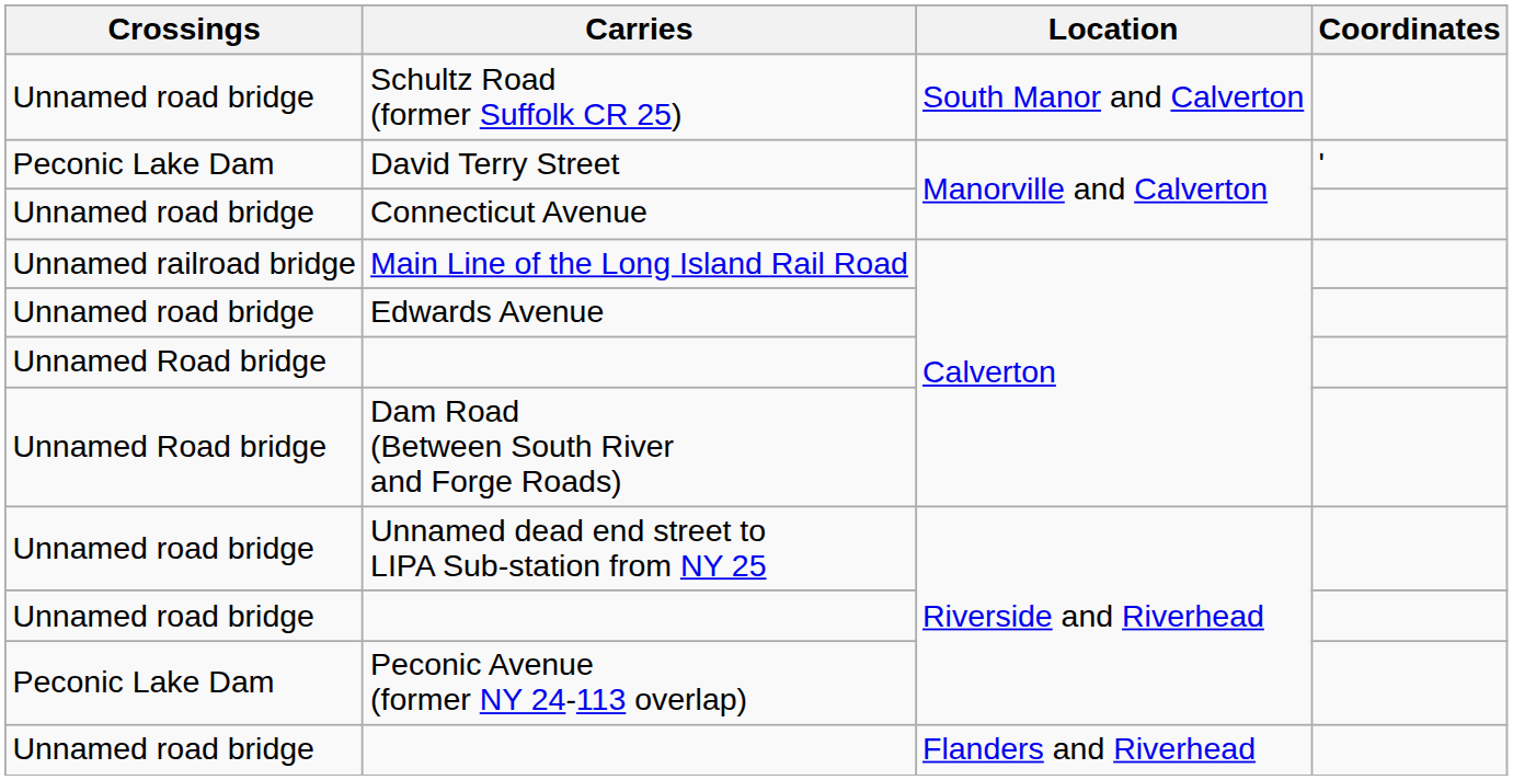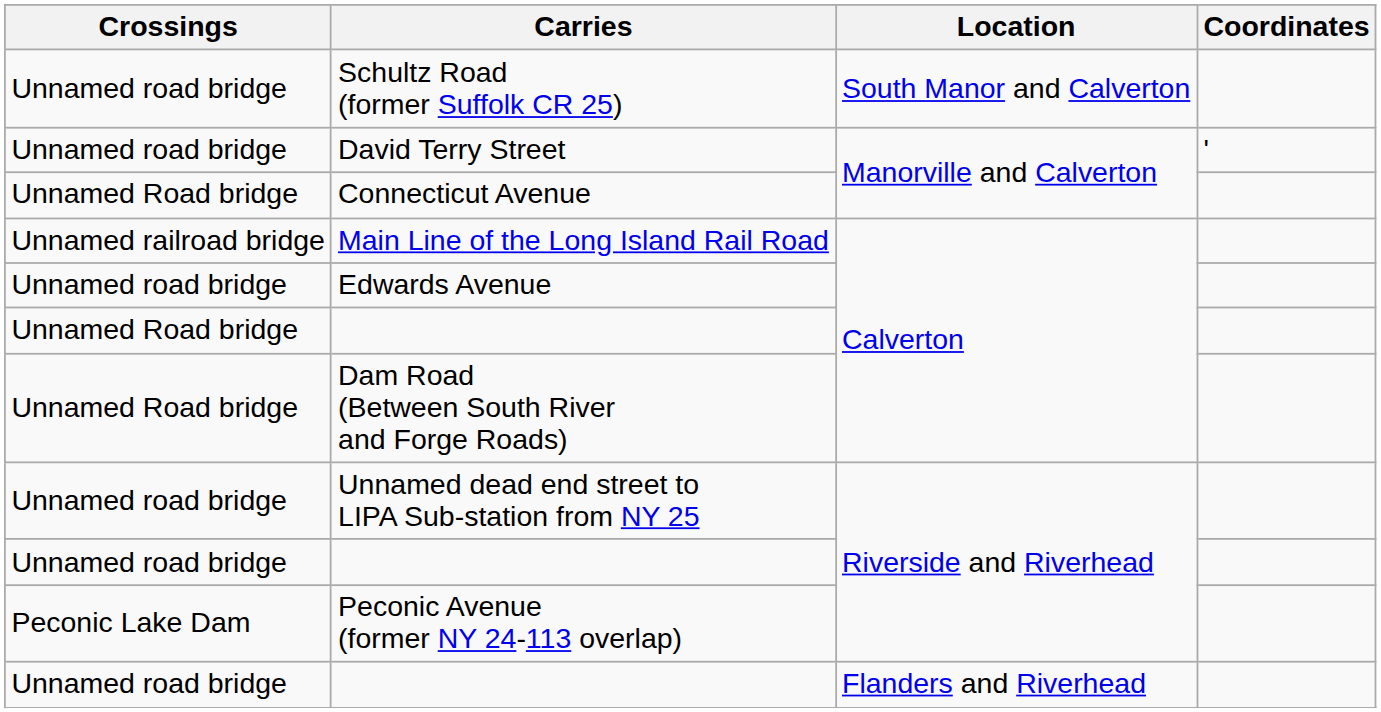 <table class="wikitable sortable">
 <tr>
 <th>Crossings</th>
 <th>Carries</th>
 <th>Location</th>
 <th>Coordinates</th>
 </tr>
 <tr>
 <td>Unnamed road bridge</td>
 <td>Schultz Road<br>(former <a href='#'>Suffolk CR 25</a>)</td>
 <td><a href='#'>South Manor</a> and <a href='#'>Calverton</a></td>
 <td></td>
 </tr>
 <tr>
-<td>Peconic Lake Dam</td>
+<td>Unnamed road bridge</td>
 <td>David Terry Street</td>
 <td rowspan=2><a href='#'>Manorville</a> and <a href='#'>Calverton</a></td>
 <td>'</td>
 </tr>
 <tr>
-<td>Unnamed road bridge</td>
+<td>Unnamed Road bridge</td>
 <td>Connecticut Avenue</td>
 <td></td>
 </tr>
 <tr>
 <td>Unnamed railroad bridge</td>
 <td><a href='#'>Main Line of the Long Island Rail Road</a></td>
 <td rowspan=4><a href='#'>Calverton</a></td>
 <td></td>
 </tr>
 <tr>
 <td>Unnamed road bridge</td>
 <td>Edwards Avenue</td>
 <td></td>
 </tr>
 <tr>
 <td>Unnamed Road bridge</td>
 <td></td>
 <td></td>
 </tr>
 <tr>
 <td>Unnamed Road bridge</td>
 <td>Dam Road<br>(Between South River<br>and Forge Roads)</td>
 <td></td>
 </tr>
 <tr>
 <td>Unnamed road bridge</td>
 <td>Unnamed dead end street to<br>LIPA Sub-station from <a href='#'>NY 25</a></td>
 <td rowspan=3><a href='#'>Riverside</a> and <a href='#'>Riverhead</a></td>
 <td></td>
 </tr>
 <tr>
 <td>Unnamed road bridge</td>
 <td></td>
 <td></td>
 </tr>
 <tr>
 <td>Peconic Lake Dam</td>
 <td>Peconic Avenue<br>(former <a href='#'>NY 24</a>-<a href='#'>113</a> overlap)</td>
 <td></td>
 </tr>
 <tr>
 <td>Unnamed road bridge</td>
 <td></td>
 <td><a href='#'>Flanders</a> and <a href='#'>Riverhead</a></td>
 <td></td>
 </tr>
 <tr>
 </tr>
 </table>
